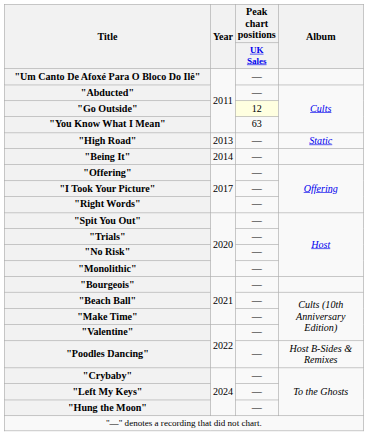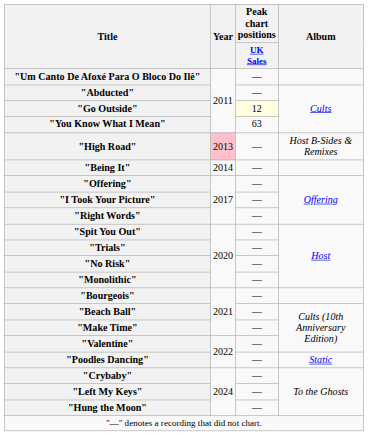 <table class="wikitable plainrowheaders" style="text-align:center">
 <tr>
 <th scope="col" rowspan="2" style="width:20em;">Title</th>
 <th scope="col" rowspan="2" style="width:1em;">Year</th>
 <th scope="col" colspan="1">Peak chart positions</th>
 <th scope="col" rowspan="2" style="width:8em;">Album</th>
 </tr>
 <tr>
 <th scope="col" style="font-size:90%; width:2.75em"><a href='#'>UK<br>Sales</a><br></th>
 </tr>
 <tr>
 <th scope="row">"Um Canto De Afoxé Para O Bloco Do Ilê" <br></th>
 <td rowspan="4">2011</td>
 <td>—</td>
 <td></td>
 </tr>
 <tr>
 <th scope="row">"Abducted"</th>
 <td>—</td>
 <td rowspan="3"><em><a href='#'>Cults</a></em></td>
 </tr>
 <tr>
 <th scope="row">"Go Outside"</th>
 <td style="background: lightyellow;">12</td>
 </tr>
 <tr>
 <th scope="row">"You Know What I Mean"</th>
 <td>63</td>
 </tr>
 <tr>
 <th scope="row">"High Road"</th>
-<td>2013</td>
+<td style="background: pink;">2013</td>
 <td>—</td>
-<td><em><a href='#'>Static</a></em></td>
+<td><em>Host B-Sides & Remixes</em></td>
 </tr>
 <tr>
 <th scope="row">"Being It"</th>
 <td>2014</td>
 <td>—</td>
 <td></td>
 </tr>
 <tr>
 <th scope="row">"Offering"</th>
 <td rowspan="3">2017</td>
 <td>—</td>
 <td rowspan="3"><em><a href='#'>Offering</a></em></td>
 </tr>
 <tr>
 <th scope="row">"I Took Your Picture"</th>
 <td>—</td>
 </tr>
 <tr>
 <th scope="row">"Right Words"</th>
 <td>—</td>
 </tr>
 <tr>
 <th scope="row">"Spit You Out"</th>
 <td rowspan="4">2020</td>
 <td>—</td>
 <td rowspan="4"><em><a href='#'>Host</a></em></td>
 </tr>
 <tr>
 <th scope="row">"Trials"</th>
 <td>—</td>
 </tr>
 <tr>
 <th scope="row">"No Risk"</th>
 <td>—</td>
 </tr>
 <tr>
 <th scope="row">"Monolithic"</th>
 <td>—</td>
 </tr>
 <tr>
 <th scope="row">"Bourgeois"</th>
 <td rowspan="3">2021</td>
 <td>—</td>
 <td></td>
 </tr>
 <tr>
 <th scope="row">"Beach Ball"</th>
 <td>—</td>
 <td rowspan="3"><em>Cults (10th Anniversary Edition)</em></td>
 </tr>
 <tr>
 <th scope="row">"Make Time"</th>
 <td>—</td>
 </tr>
 <tr>
 <th scope="row">"Valentine"</th>
 <td rowspan="2">2022</td>
 <td>—</td>
 </tr>
 <tr>
 <th scope="row">"Poodles Dancing"</th>
 <td>—</td>
-<td><em>Host B-Sides & Remixes</em></td>
+<td><em><a href='#'>Static</a></em></td>
 </tr>
 <tr>
 <th scope="row">"Crybaby"</th>
 <td rowspan="3">2024</td>
 <td>—</td>
 <td rowspan="3"><em>To the Ghosts</em></td>
 </tr>
 <tr>
 <th scope="row">"Left My Keys"</th>
 <td>—</td>
 </tr>
 <tr>
 <th scope="row">"Hung the Moon"</th>
 <td>—</td>
 </tr>
 <tr>
 <td colspan="14" style="font-size:90%">"—" denotes a recording that did not chart.</td>
 </tr>
 </table>
